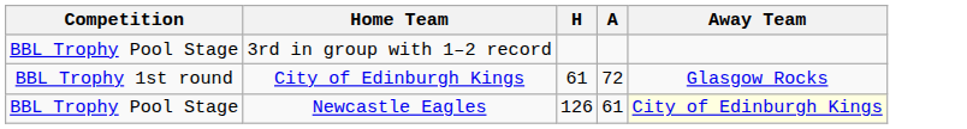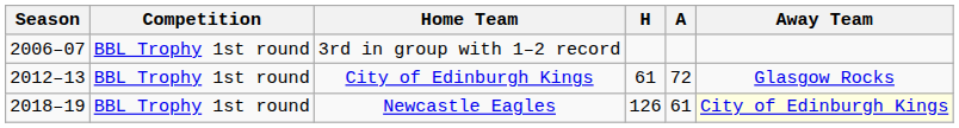 <table class="wikitable" style="text-align:center">
 <tr>
+<th>Season</th>
 <th>Competition</th>
 <th>Home Team</th>
 <th>H</th>
 <th>A</th>
 <th>Away Team</th>
 </tr>
 <tr>
-<td><a href='#'>BBL Trophy</a> Pool Stage</td>
+<td>2006–07</td>
+<td><a href='#'>BBL Trophy</a> 1st round</td>
 <td>3rd in group with 1–2 record</td>
 <td></td>
 <td></td>
 <td></td>
 </tr>
 <tr>
+<td>2012–13</td>
 <td><a href='#'>BBL Trophy</a> 1st round</td>
 <td><a href='#'>City of Edinburgh Kings</a></td>
 <td>61</td>
 <td>72</td>
 <td><a href='#'>Glasgow Rocks</a></td>
 </tr>
 <tr>
-<td><a href='#'>BBL Trophy</a> Pool Stage</td>
+<td>2018–19</td>
+<td><a href='#'>BBL Trophy</a> 1st round</td>
 <td><a href='#'>Newcastle Eagles</a></td>
 <td>126</td>
 <td>61</td>
 <td style="background: lightyellow;"><a href='#'>City of Edinburgh Kings</a></td>
 </tr>
 </table>
